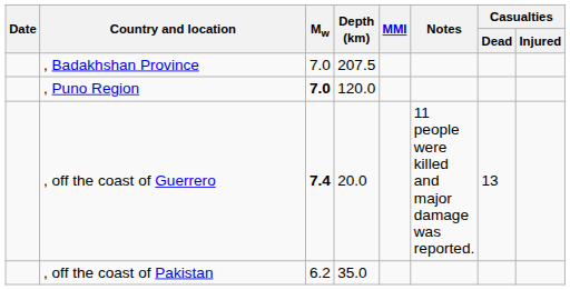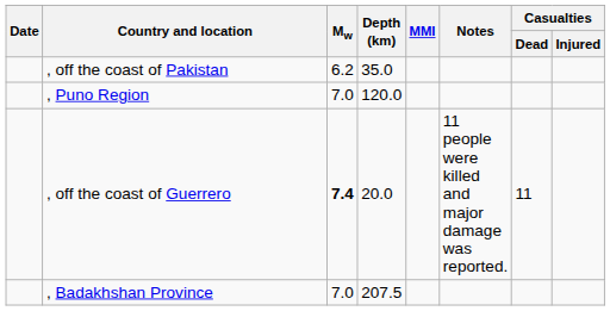 <table class="wikitable sortable sort-under" style="border:1px black; margin-left:1em;">
 <tr>
 <th rowspan="2"><small>Date</small></th>
 <th rowspan="2" style="width: 310px"><small>Country and location</small></th>
 <th rowspan="2"><small>M<sub>w</sub></small></th>
 <th rowspan="2"><small>Depth (km)</small></th>
 <th rowspan="2"><small><a href='#'>MMI</a></small></th>
 <th rowspan="2" class="unsortable"><small>Notes</small></th>
 <th colspan="2"><small>Casualties</small></th>
 </tr>
 <tr>
 <th><small>Dead</small></th>
 <th><small>Injured</small></th>
 </tr>
 <tr>
 <td></td>
-<td>, <a href='#'>Badakhshan Province</a></td>
-<td>7.0</td>
-<td>207.5</td>
+<td>, off the coast of <a href='#'>Pakistan</a></td>
+<td>6.2</td>
+<td>35.0</td>
 <td></td>
 <td></td>
 <td></td>
 <td></td>
 </tr>
 <tr>
 <td></td>
 <td>, <a href='#'>Puno Region</a></td>
-<td><strong>7.0</strong></td>
+<td>7.0</td>
 <td>120.0</td>
 <td></td>
 <td></td>
 <td></td>
 <td></td>
 </tr>
 <tr>
 <td></td>
 <td>, off the coast of <a href='#'>Guerrero</a></td>
 <td><strong>7.4</strong></td>
 <td>20.0</td>
 <td></td>
 <td>11 people were killed and major damage was reported.</td>
-<td>13</td>
+<td>11</td>
 <td></td>
 </tr>
 <tr>
 <td></td>
-<td>, off the coast of <a href='#'>Pakistan</a></td>
-<td>6.2</td>
-<td>35.0</td>
+<td>, <a href='#'>Badakhshan Province</a></td>
+<td>7.0</td>
+<td>207.5</td>
 <td></td>
 <td></td>
 <td></td>
 <td></td>
 </tr>
 </table>
